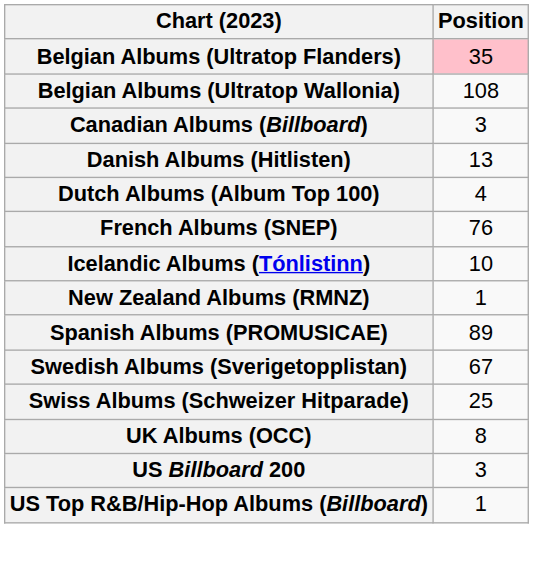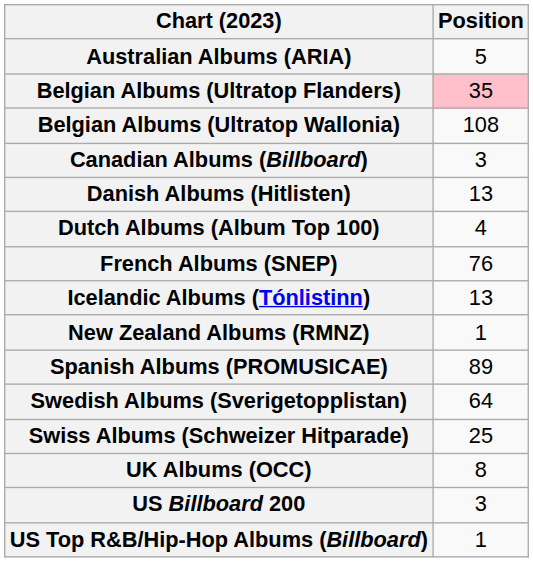 <table class="wikitable sortable plainrowheaders" style="text-align:center">
 <tr>
 <th scope="col">Chart (2023)</th>
 <th scope="col">Position</th>
+</tr>
+<tr>
+<th scope="row">Australian Albums (ARIA)</th>
+<td>5</td>
 </tr>
 <tr>
 <th scope="row">Belgian Albums (Ultratop Flanders)</th>
 <td style="background: pink;">35</td>
 </tr>
 <tr>
 <th scope="row">Belgian Albums (Ultratop Wallonia)</th>
 <td>108</td>
 </tr>
 <tr>
 <th scope="row">Canadian Albums (<em>Billboard</em>)</th>
 <td>3</td>
 </tr>
 <tr>
 <th scope="row">Danish Albums (Hitlisten)</th>
 <td>13</td>
 </tr>
 <tr>
 <th scope="row">Dutch Albums (Album Top 100)</th>
 <td>4</td>
 </tr>
 <tr>
 <th scope="row">French Albums (SNEP)</th>
 <td>76</td>
 </tr>
 <tr>
 <th scope="row">Icelandic Albums (<a href='#'>Tónlistinn</a>)</th>
-<td>10</td>
+<td>13</td>
 </tr>
 <tr>
 <th scope="row">New Zealand Albums (RMNZ)</th>
 <td>1</td>
 </tr>
 <tr>
 <th scope="row">Spanish Albums (PROMUSICAE)</th>
 <td>89</td>
 </tr>
 <tr>
 <th scope="row">Swedish Albums (Sverigetopplistan)</th>
-<td>67</td>
+<td>64</td>
 </tr>
 <tr>
 <th scope="row">Swiss Albums (Schweizer Hitparade)</th>
 <td>25</td>
 </tr>
 <tr>
 <th scope="row">UK Albums (OCC)</th>
 <td>8</td>
 </tr>
 <tr>
 <th scope="row">US <em>Billboard</em> 200</th>
 <td>3</td>
 </tr>
 <tr>
 <th scope="row">US Top R&B/Hip-Hop Albums (<em>Billboard</em>)</th>
 <td>1</td>
 </tr>
 </table>
